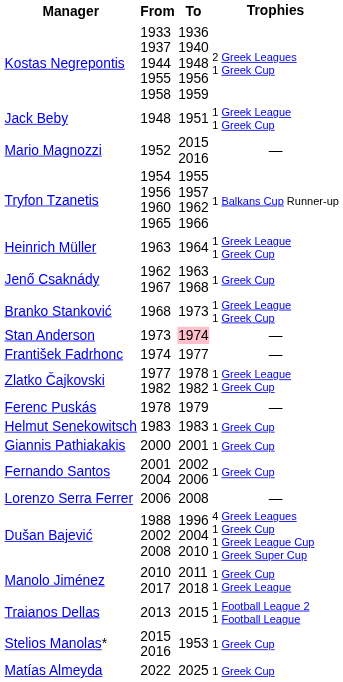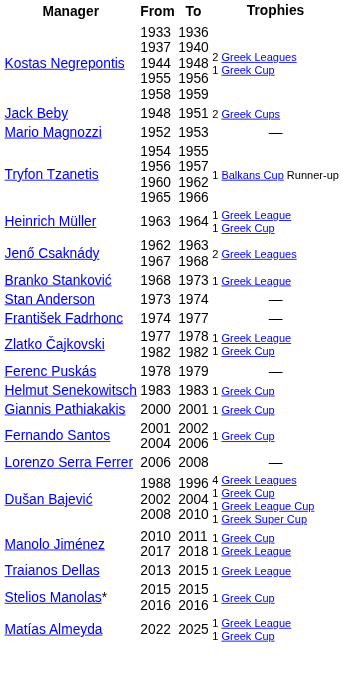 <table style="text-align: center; ">
 <tr>
 <th rowspan="2">Manager</th>
 <th rowspan="2">From</th>
 <th rowspan="2">To</th>
 <th colspan="8">Trophies</th>
 </tr>
 <tr>
 <th></th>
 </tr>
 <tr>
 <td align="left"> <a href='#'>Kostas Negrepontis</a></td>
 <td align="left">1933<br>1937<br>1944<br>1955<br>1958</td>
 <td align="left">1936<br>1940<br>1948<br>1956<br>1959</td>
 <td style="text-align:left; font-size:80%;">2 <a href='#'>Greek Leagues</a><br>1 <a href='#'>Greek Cup</a></td>
 </tr>
 <tr>
 <td align="left"> <a href='#'>Jack Beby</a></td>
 <td align="left">1948</td>
 <td align="left">1951</td>
-<td style="text-align:left; font-size:80%;">1 <a href='#'>Greek League</a><br> 1 <a href='#'>Greek Cup</a></td>
+<td style="text-align:left; font-size:80%;">2 <a href='#'>Greek Cups</a></td>
 </tr>
 <tr>
 <td align="left"> <a href='#'>Mario Magnozzi</a></td>
 <td align="left">1952</td>
-<td align="left">2015 <br> 2016</td>
+<td align="left">1953</td>
 <td>—</td>
 </tr>
 <tr>
 <td align="left"> <a href='#'>Tryfon Tzanetis</a></td>
 <td align="left">1954<br>1956<br>1960<br>1965</td>
 <td align="left">1955<br>1957<br>1962<br>1966</td>
 <td style="text-align:left; font-size:80%;">1 <a href='#'>Balkans Cup</a> Runner-up</td>
 </tr>
 <tr>
 <td align="left"> <a href='#'>Heinrich Müller</a></td>
 <td align="left">1963</td>
 <td align="left">1964</td>
 <td style="text-align:left; font-size:80%;">1 <a href='#'>Greek League</a><br> 1 <a href='#'>Greek Cup</a></td>
 </tr>
 <tr>
 <td align="left"> <a href='#'>Jenő Csaknády</a></td>
 <td align="left">1962<br>1967</td>
 <td align="left">1963<br>1968</td>
-<td style="text-align:left; font-size:80%;">1 <a href='#'>Greek Cup</a></td>
+<td style="text-align:left; font-size:80%;">2 <a href='#'>Greek Leagues</a></td>
 </tr>
 <tr>
 <td align="left"> <a href='#'>Branko Stanković</a></td>
 <td align="left">1968</td>
 <td align="left">1973</td>
-<td style="text-align:left; font-size:80%;">1 <a href='#'>Greek League</a> <br> 1 <a href='#'>Greek Cup</a></td>
+<td style="text-align:left; font-size:80%;">1 <a href='#'>Greek League</a></td>
 </tr>
 <tr>
 <td align="left"> <a href='#'>Stan Anderson</a></td>
 <td align="left">1973</td>
-<td align="left" style="background: pink;">1974</td>
+<td align="left">1974</td>
 <td>—</td>
 </tr>
 <tr>
 <td align="left"> <a href='#'>František Fadrhonc</a></td>
 <td align="left">1974</td>
 <td align="left">1977</td>
 <td>—</td>
 </tr>
 <tr>
 <td align="left"> <a href='#'>Zlatko Čajkovski</a></td>
 <td align="left">1977<br>1982</td>
 <td align="left">1978<br>1982</td>
 <td style="text-align:left; font-size:80%;">1 <a href='#'>Greek League</a><br> 1 <a href='#'>Greek Cup</a></td>
 </tr>
 <tr>
 <td align="left"> <a href='#'>Ferenc Puskás</a></td>
 <td align="left">1978</td>
 <td align="left">1979</td>
 <td>—</td>
 </tr>
 <tr>
 <td align="left"> <a href='#'>Helmut Senekowitsch</a></td>
 <td align="left">1983</td>
 <td align="left">1983</td>
 <td style="text-align:left; font-size:80%;">1 <a href='#'>Greek Cup</a></td>
 </tr>
 <tr>
 <td align="left"> <a href='#'>Giannis Pathiakakis</a></td>
 <td align="left">2000</td>
 <td align="left">2001</td>
 <td style="text-align:left; font-size:80%;">1 <a href='#'>Greek Cup</a></td>
 </tr>
 <tr>
 <td align="left"> <a href='#'>Fernando Santos</a></td>
 <td align="left">2001<br> 2004</td>
 <td align="left">2002<br> 2006</td>
 <td style="text-align:left; font-size:80%;">1 <a href='#'>Greek Cup</a></td>
 </tr>
 <tr>
 <td align="left"> <a href='#'>Lorenzo Serra Ferrer</a></td>
 <td align="left">2006</td>
 <td align="left">2008</td>
 <td>—</td>
 </tr>
 <tr>
 <td align="left"> <a href='#'>Dušan Bajević</a></td>
 <td align="left">1988<br>2002<br>2008</td>
 <td align="left">1996<br>2004<br>2010</td>
 <td style="text-align:left; font-size:80%;">4 <a href='#'>Greek Leagues</a><br>1 <a href='#'>Greek Cup</a><br>1 <a href='#'>Greek League Cup</a><br>1 <a href='#'>Greek Super Cup</a></td>
 </tr>
 <tr>
 <td align="left"> <a href='#'>Manolo Jiménez</a></td>
 <td align="left">2010<br> 2017</td>
 <td align="left">2011<br> 2018</td>
 <td style="text-align:left; font-size:80%;">1 <a href='#'>Greek Cup</a> <br>1 <a href='#'>Greek League</a></td>
 </tr>
 <tr>
 <td align="left"> <a href='#'>Traianos Dellas</a></td>
 <td align="left">2013</td>
 <td align="left">2015</td>
-<td style="text-align:left; font-size:80%;">1 <a href='#'>Football League 2</a> <br> 1 <a href='#'>Football League</a></td>
+<td style="text-align:left; font-size:80%;">1 <a href='#'>Greek League</a></td>
 </tr>
 <tr>
 <td align="left"> <a href='#'>Stelios Manolas</a>*</td>
 <td align="left">2015 <br> 2016</td>
-<td align="left">1953</td>
+<td align="left">2015 <br> 2016</td>
 <td style="text-align:left; font-size:80%;">1 <a href='#'>Greek Cup</a></td>
 </tr>
 <tr>
 <td align="left"> <a href='#'>Matías Almeyda</a></td>
 <td align="left">2022</td>
 <td align="left">2025</td>
-<td style="text-align:left; font-size:80%;">1 <a href='#'>Greek Cup</a></td>
+<td style="text-align:left; font-size:80%;">1 <a href='#'>Greek League</a> <br> 1 <a href='#'>Greek Cup</a></td>
 </tr>
 </table>
